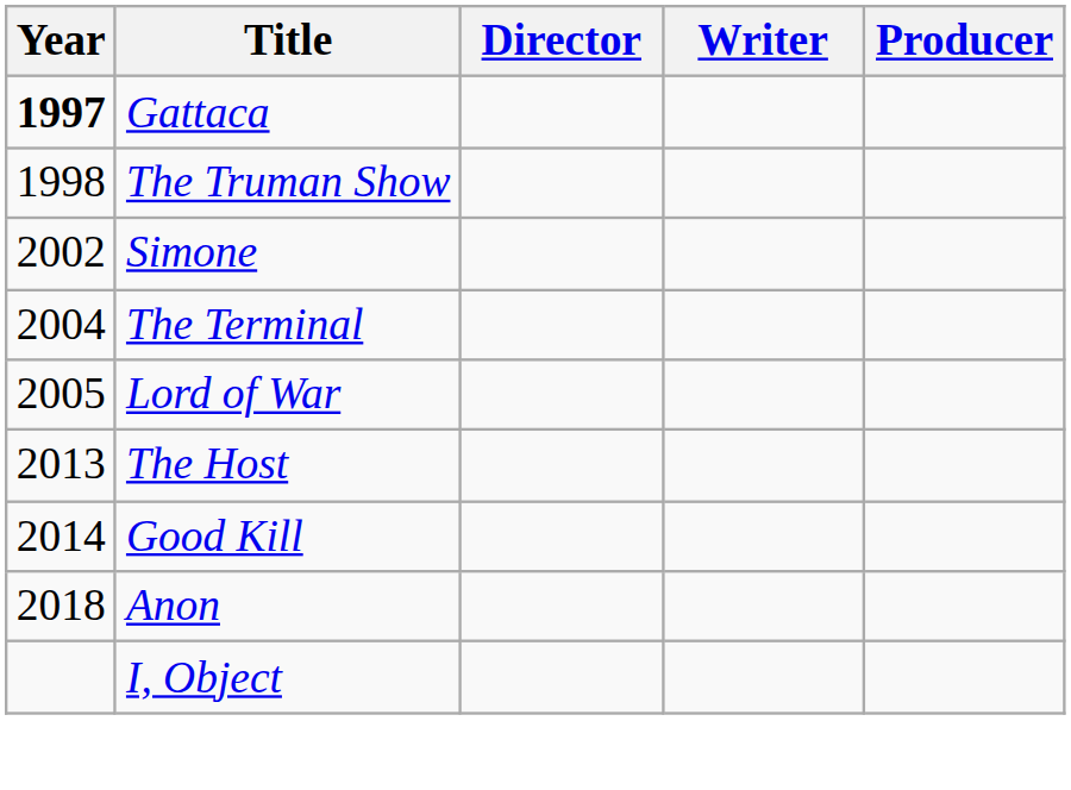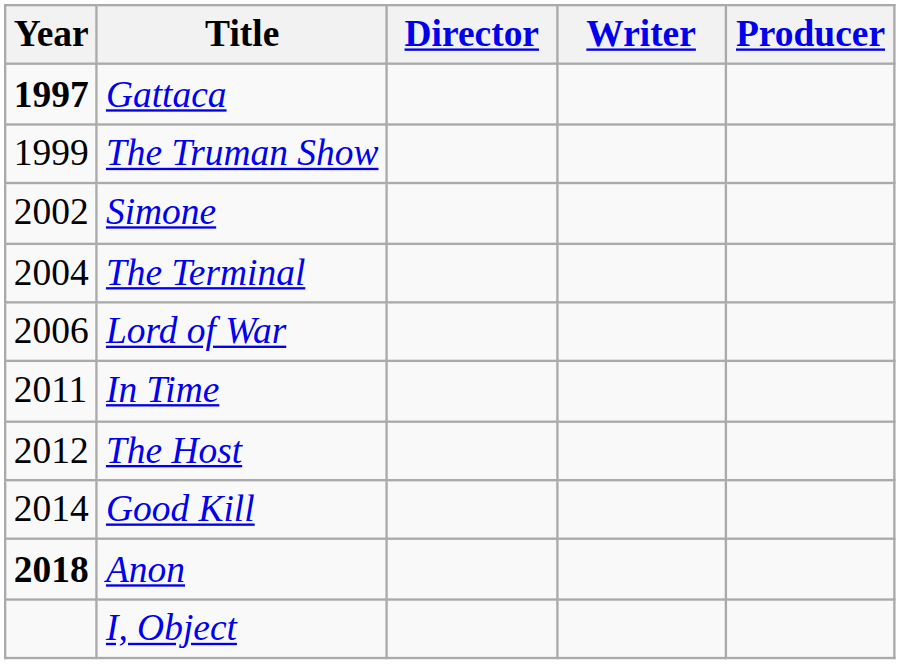 <table class="wikitable">
 <tr>
 <th>Year</th>
 <th>Title</th>
 <th width=65><a href='#'>Director</a></th>
 <th width=65><a href='#'>Writer</a></th>
 <th width=65><a href='#'>Producer</a></th>
 </tr>
 <tr>
 <td><strong>1997</strong></td>
 <td><em><a href='#'>Gattaca</a></em></td>
 <td></td>
 <td></td>
 <td></td>
 </tr>
 <tr>
-<td>1998</td>
+<td>1999</td>
 <td><em><a href='#'>The Truman Show</a></em></td>
 <td></td>
 <td></td>
 <td></td>
 </tr>
 <tr>
 <td>2002</td>
 <td><em><a href='#'>Simone</a></em></td>
 <td></td>
 <td></td>
 <td></td>
 </tr>
 <tr>
 <td>2004</td>
 <td><em><a href='#'>The Terminal</a></em></td>
 <td></td>
 <td></td>
 <td></td>
 </tr>
 <tr>
-<td>2005</td>
+<td>2006</td>
 <td><em><a href='#'>Lord of War</a></em></td>
 <td></td>
 <td></td>
 <td></td>
 </tr>
 <tr>
-<td>2013</td>
+<td>2011</td>
+<td><em><a href='#'>In Time</a></em></td>
+<td></td>
+<td></td>
+<td></td>
+</tr>
+<tr>
+<td>2012</td>
 <td><em><a href='#'>The Host</a></em></td>
 <td></td>
 <td></td>
 <td></td>
 </tr>
 <tr>
 <td>2014</td>
 <td><em><a href='#'>Good Kill</a></em></td>
 <td></td>
 <td></td>
 <td></td>
 </tr>
 <tr>
-<td>2018</td>
+<td><strong>2018</strong></td>
 <td><em><a href='#'>Anon</a></em></td>
 <td></td>
 <td></td>
 <td></td>
 </tr>
 <tr>
 <td></td>
 <td><em><a href='#'>I, Object</a></em></td>
 <td></td>
 <td></td>
 <td></td>
 </tr>
 </table>
